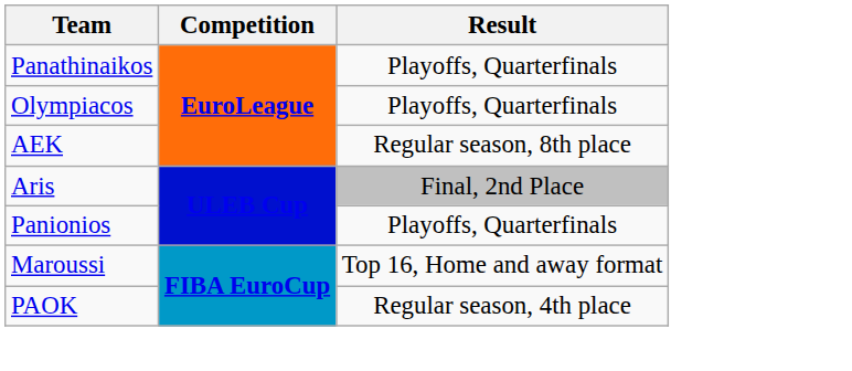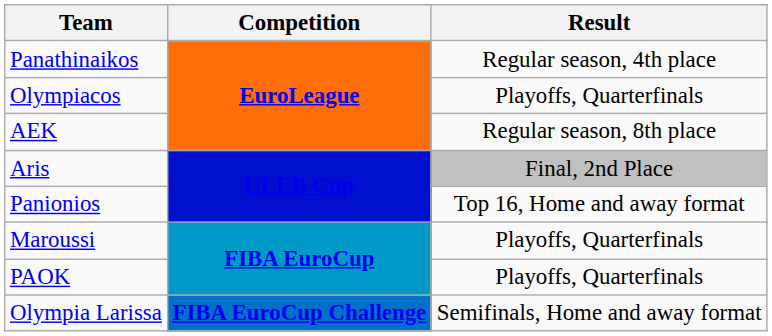 <table class="wikitable sortable">
 <tr>
 <th>Team</th>
 <th>Competition</th>
 <th>Result</th>
 </tr>
 <tr>
 <td><a href='#'>Panathinaikos</a></td>
 <td rowspan="3" style="background:#ff6d09;color:#ffffff;text-align:center"><strong><a href='#'><span>EuroLeague</span></a></strong></td>
-<td style="text-align:center">Playoffs, Quarterfinals</td>
+<td style="text-align:center">Regular season, 4th place</td>
 </tr>
 <tr>
 <td><a href='#'>Olympiacos</a></td>
 <td style="text-align:center">Playoffs, Quarterfinals</td>
 </tr>
 <tr>
 <td><a href='#'>AEK</a></td>
 <td style="text-align:center">Regular season, 8th place</td>
 </tr>
 <tr>
 <td><a href='#'>Aris</a></td>
 <td rowspan="2" style="background-color:#0010CE;color:white;text-align:center"><strong><a href='#'><span>ULEB Cup</span></a></strong></td>
 <td style="background:#C0C0C0;text-align:center">Final, 2nd Place</td>
 </tr>
 <tr>
 <td><a href='#'>Panionios</a></td>
-<td style="text-align:center">Playoffs, Quarterfinals</td>
+<td style="text-align:center">Top 16, Home and away format</td>
 </tr>
 <tr>
 <td><a href='#'>Maroussi</a></td>
 <td rowspan="2" style="background-color:#0099C8;color:white;text-align:center"><strong><a href='#'><span>FIBA EuroCup</span></a></strong></td>
-<td style="text-align:center">Top 16, Home and away format</td>
+<td style="text-align:center">Playoffs, Quarterfinals</td>
 </tr>
 <tr>
 <td><a href='#'>PAOK</a></td>
-<td style="text-align:center">Regular season, 4th place</td>
+<td style="text-align:center">Playoffs, Quarterfinals</td>
+</tr>
+<tr>
+<td><a href='#'>Olympia Larissa</a></td>
+<td rowspan="1" style="background-color:#0070C8;color:white;text-align:center"><strong><a href='#'><span>FIBA EuroCup Challenge</span></a></strong></td>
+<td style="text-align:center">Semifinals, Home and away format</td>
 </tr>
 </table>
